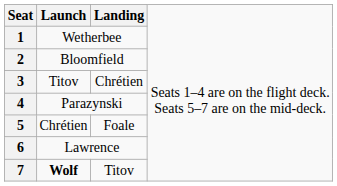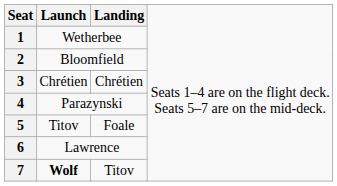 <table class="wikitable" style="text-align:center">
 <tr>
 <th>Seat</th>
 <th>Launch</th>
 <th>Landing</th>
 <td rowspan=8><br>Seats 1–4 are on the flight deck.<br>Seats 5–7 are on the mid-deck.</td>
 </tr>
 <tr>
 <th>1</th>
 <td colspan=2>Wetherbee</td>
 </tr>
 <tr>
 <th>2</th>
 <td colspan=2>Bloomfield</td>
 </tr>
 <tr>
 <th>3</th>
-<td>Titov</td>
+<td>Chrétien</td>
 <td>Chrétien</td>
 </tr>
 <tr>
 <th>4</th>
 <td colspan=2>Parazynski</td>
 </tr>
 <tr>
 <th>5</th>
-<td>Chrétien</td>
+<td>Titov</td>
 <td>Foale</td>
 </tr>
 <tr>
 <th>6</th>
 <td colspan=2>Lawrence</td>
 </tr>
 <tr>
 <th>7</th>
 <td><strong>Wolf</strong></td>
 <td>Titov</td>
 </tr>
 </table>
